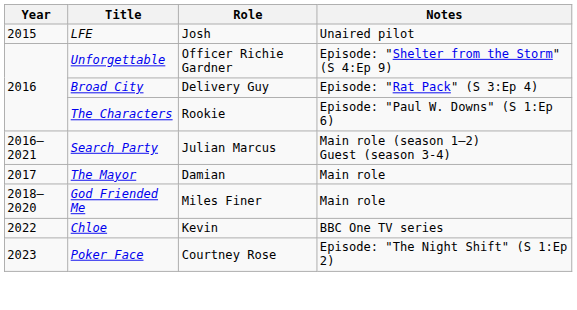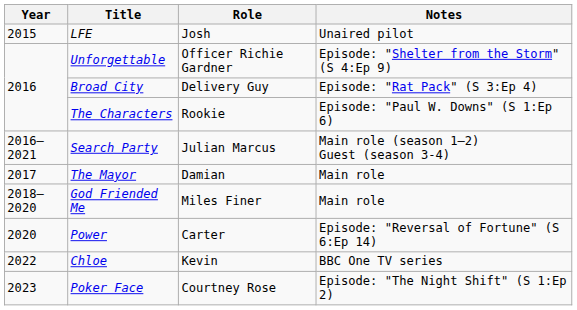 <table class="wikitable sortable">
 <tr>
 <th>Year</th>
 <th>Title</th>
 <th>Role</th>
 <th class="unsortable">Notes</th>
 </tr>
 <tr>
 <td>2015</td>
 <td><em>LFE</em></td>
 <td>Josh</td>
 <td>Unaired pilot</td>
 </tr>
 <tr>
 <td rowspan="3">2016</td>
 <td><em><a href='#'>Unforgettable</a></em></td>
 <td>Officer Richie Gardner</td>
 <td>Episode: "<a href='#'>Shelter from the Storm</a>" (S 4:Ep 9)</td>
 </tr>
 <tr>
 <td><em><a href='#'>Broad City</a></em></td>
 <td>Delivery Guy</td>
 <td>Episode: "<a href='#'>Rat Pack</a>" (S 3:Ep 4)</td>
 </tr>
 <tr>
 <td><em><a href='#'>The Characters</a></em></td>
 <td>Rookie</td>
 <td>Episode: "Paul W. Downs" (S 1:Ep 6)</td>
 </tr>
 <tr>
 <td>2016–2021</td>
 <td><em><a href='#'>Search Party</a></em></td>
 <td>Julian Marcus</td>
 <td>Main role (season 1–2)<br>Guest (season 3-4)</td>
 </tr>
 <tr>
 <td>2017</td>
 <td><em><a href='#'>The Mayor</a></em></td>
 <td>Damian</td>
 <td>Main role</td>
 </tr>
 <tr>
 <td>2018–2020</td>
 <td><em><a href='#'>God Friended Me</a></em></td>
 <td>Miles Finer</td>
 <td>Main role</td>
 </tr>
 <tr>
+<td>2020</td>
+<td><em><a href='#'>Power</a></em></td>
+<td>Carter</td>
+<td>Episode: "Reversal of Fortune" (S 6:Ep 14)</td>
+</tr>
+<tr>
 <td>2022</td>
 <td><em><a href='#'>Chloe</a></em></td>
 <td>Kevin</td>
 <td>BBC One TV series</td>
 </tr>
 <tr>
 <td>2023</td>
 <td><a href='#'><em>Poker Face</em></a></td>
 <td>Courtney Rose</td>
 <td>Episode: "The Night Shift" (S 1:Ep 2)</td>
 </tr>
 </table>
